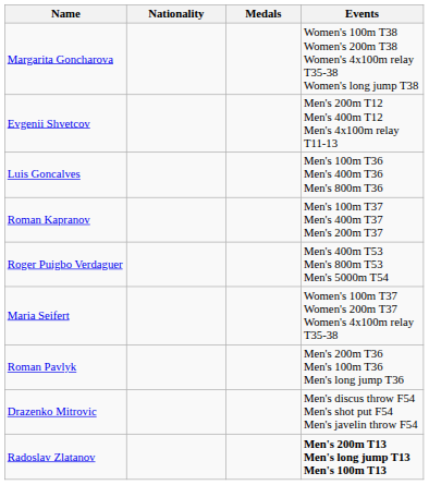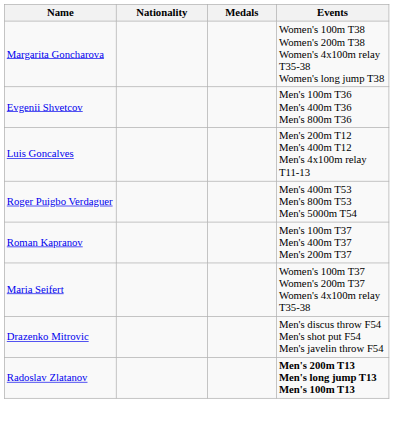 <table class="wikitable">
 <tr>
 <th style="width:10em">Name</th>
 <th style="width:8em">Nationality</th>
 <th style="width:6em">Medals</th>
 <th style="width:10em">Events</th>
 </tr>
 <tr>
 <td><a href='#'>Margarita Goncharova</a></td>
 <td></td>
 <td><br><br><br></td>
 <td>Women's 100m T38<br>Women's 200m T38<br>Women's 4x100m relay T35-38<br>Women's long jump T38</td>
 </tr>
 <tr>
 <td><a href='#'>Evgenii Shvetcov</a></td>
 <td></td>
 <td><br><br></td>
-<td>Men's 200m T12<br>Men's 400m T12<br>Men's 4x100m relay T11-13</td>
+<td>Men's 100m T36<br>Men's 400m T36<br>Men's 800m T36</td>
 </tr>
 <tr>
 <td><a href='#'>Luis Goncalves</a></td>
 <td></td>
 <td><br><br></td>
-<td>Men's 100m T36<br>Men's 400m T36<br>Men's 800m T36</td>
+<td>Men's 200m T12<br>Men's 400m T12<br>Men's 4x100m relay T11-13</td>
+</tr>
+<tr>
+<td><a href='#'>Roger Puigbo Verdaguer</a></td>
+<td></td>
+<td><br><br></td>
+<td>Men's 400m T53<br>Men's 800m T53<br>Men's 5000m T54</td>
 </tr>
 <tr>
 <td><a href='#'>Roman Kapranov</a></td>
 <td></td>
 <td><br><br></td>
 <td>Men's 100m T37<br>Men's 400m T37<br>Men's 200m T37</td>
 </tr>
 <tr>
-<td><a href='#'>Roger Puigbo Verdaguer</a></td>
-<td></td>
-<td><br><br></td>
-<td>Men's 400m T53<br>Men's 800m T53<br>Men's 5000m T54</td>
-</tr>
-<tr>
 <td><a href='#'>Maria Seifert</a></td>
 <td></td>
 <td><br><br></td>
 <td>Women's 100m T37<br>Women's 200m T37<br>Women's 4x100m relay T35-38</td>
-</tr>
-<tr>
-<td><a href='#'>Roman Pavlyk</a></td>
-<td></td>
-<td><br><br></td>
-<td>Men's 200m T36<br>Men's 100m T36<br>Men's long jump T36</td>
 </tr>
 <tr>
 <td><a href='#'>Drazenko Mitrovic</a></td>
 <td></td>
 <td><br><br></td>
 <td>Men's discus throw F54<br>Men's shot put F54<br>Men's javelin throw F54</td>
 </tr>
 <tr>
 <td><a href='#'>Radoslav Zlatanov</a></td>
 <td></td>
 <td><br><br></td>
 <td><strong>Men's 200m T13<br>Men's long jump T13<br>Men's 100m T13</strong></td>
 </tr>
 </table>
